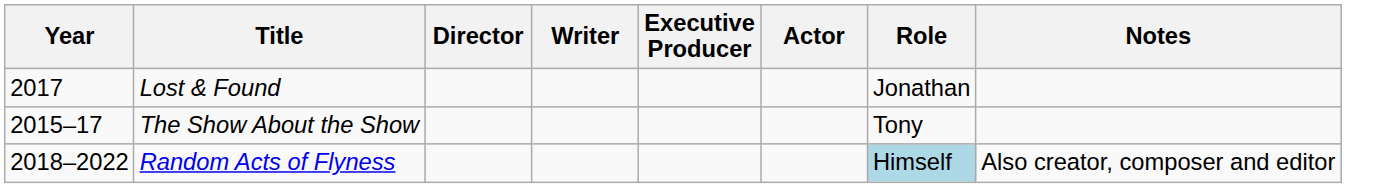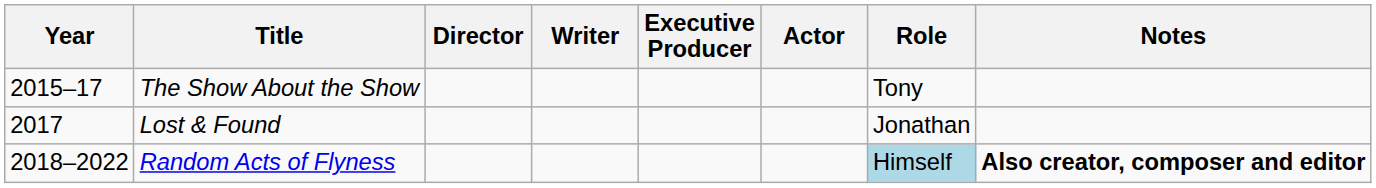 <table class="wikitable plainrowheaders">
 <tr>
 <th>Year</th>
 <th>Title</th>
 <th width=65>Director</th>
 <th width=65>Writer</th>
 <th width=65>Executive<br>Producer</th>
 <th width=65>Actor</th>
 <th>Role</th>
 <th>Notes</th>
 </tr>
 <tr>
+<td>2015–17</td>
+<td><em>The Show About the Show</em></td>
+<td></td>
+<td></td>
+<td></td>
+<td></td>
+<td>Tony</td>
+<td></td>
+</tr>
+<tr>
 <td>2017</td>
 <td><em>Lost & Found</em></td>
 <td></td>
 <td></td>
 <td></td>
 <td></td>
 <td>Jonathan</td>
 <td></td>
 </tr>
 <tr>
-<td>2015–17</td>
-<td><em>The Show About the Show</em></td>
-<td></td>
-<td></td>
-<td></td>
-<td></td>
-<td>Tony</td>
-<td></td>
-</tr>
-<tr>
 <td>2018–2022</td>
 <td><em><a href='#'>Random Acts of Flyness</a></em></td>
 <td></td>
 <td></td>
 <td></td>
 <td></td>
 <td style="background: lightblue;">Himself</td>
-<td>Also creator, composer and editor</td>
+<td><strong>Also creator, composer and editor</strong></td>
 </tr>
 </table>
